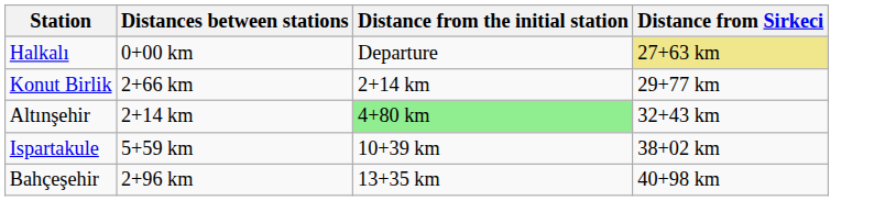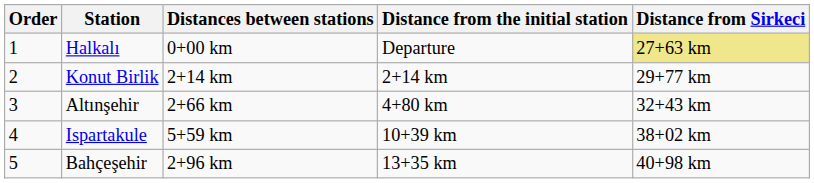 <table class="wikitable">
 <tr>
+<th>Order</th>
 <th>Station</th>
 <th>Distances between stations</th>
 <th>Distance from the initial station</th>
 <th>Distance from <a href='#'>Sirkeci</a></th>
 </tr>
 <tr>
+<td>1</td>
 <td><a href='#'>Halkalı</a></td>
 <td>0+00 km</td>
 <td>Departure</td>
 <td style="background: khaki;">27+63 km</td>
 </tr>
 <tr>
+<td>2</td>
 <td><a href='#'>Konut Birlik</a></td>
-<td>2+66 km</td>
+<td>2+14 km</td>
 <td>2+14 km</td>
 <td>29+77 km</td>
 </tr>
 <tr>
+<td>3</td>
 <td>Altınşehir</td>
-<td>2+14 km</td>
-<td style="background: lightgreen;">4+80 km</td>
+<td>2+66 km</td>
+<td>4+80 km</td>
 <td>32+43 km</td>
 </tr>
 <tr>
+<td>4</td>
 <td><a href='#'>Ispartakule</a></td>
 <td>5+59 km</td>
 <td>10+39 km</td>
 <td>38+02 km</td>
 </tr>
 <tr>
+<td>5</td>
 <td>Bahçeşehir</td>
 <td>2+96 km</td>
 <td>13+35 km</td>
 <td>40+98 km</td>
 </tr>
 </table>
